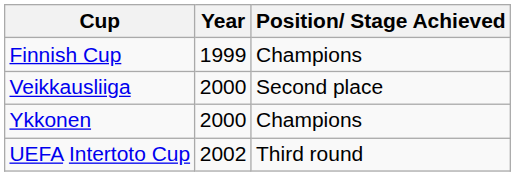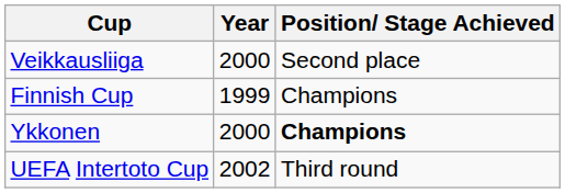 <table class="wikitable">
 <tr>
 <th>Cup</th>
 <th>Year</th>
 <th>Position/ Stage Achieved</th>
 </tr>
 <tr>
+<td><a href='#'>Veikkausliiga</a></td>
+<td>2000</td>
+<td>Second place</td>
+</tr>
+<tr>
 <td><a href='#'>Finnish Cup</a></td>
 <td>1999</td>
 <td>Champions</td>
 </tr>
 <tr>
-<td><a href='#'>Veikkausliiga</a></td>
-<td>2000</td>
-<td>Second place</td>
-</tr>
-<tr>
 <td><a href='#'>Ykkonen</a></td>
 <td>2000</td>
-<td>Champions</td>
+<td><strong>Champions</strong></td>
 </tr>
 <tr>
 <td><a href='#'>UEFA</a> <a href='#'>Intertoto Cup</a></td>
 <td>2002</td>
 <td>Third round</td>
 </tr>
 </table>
